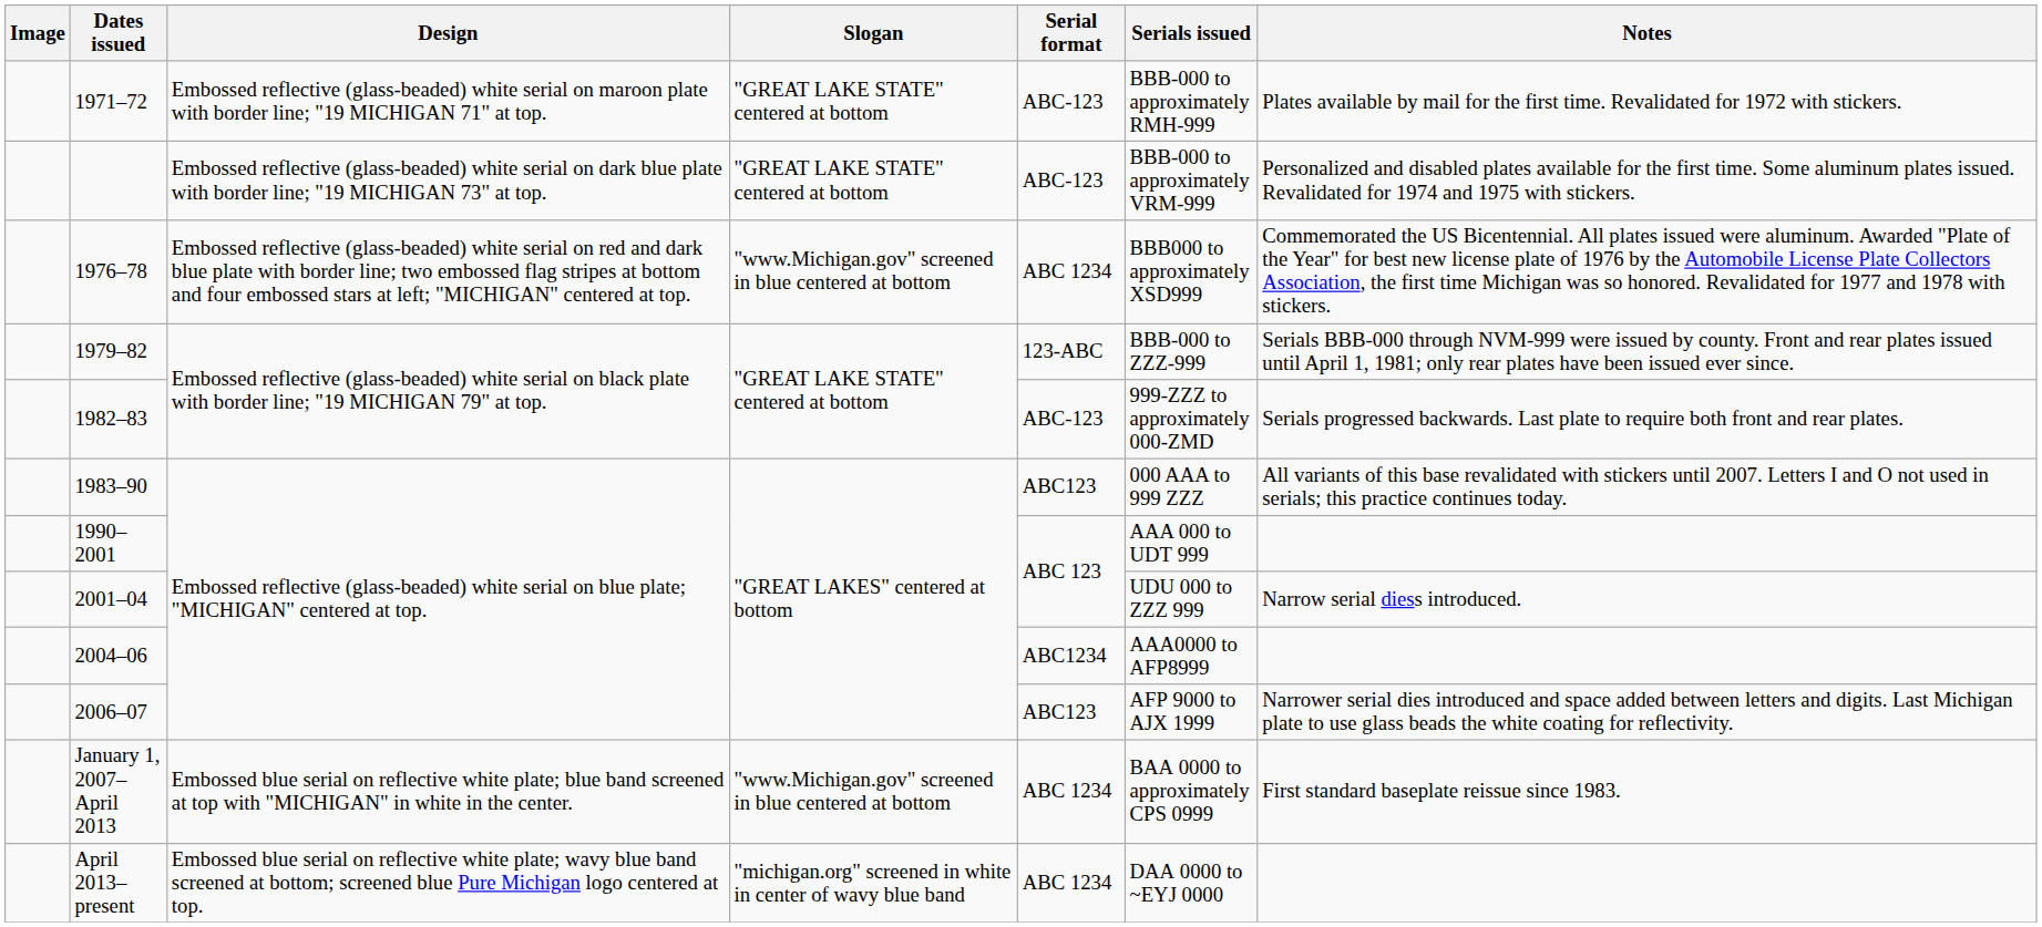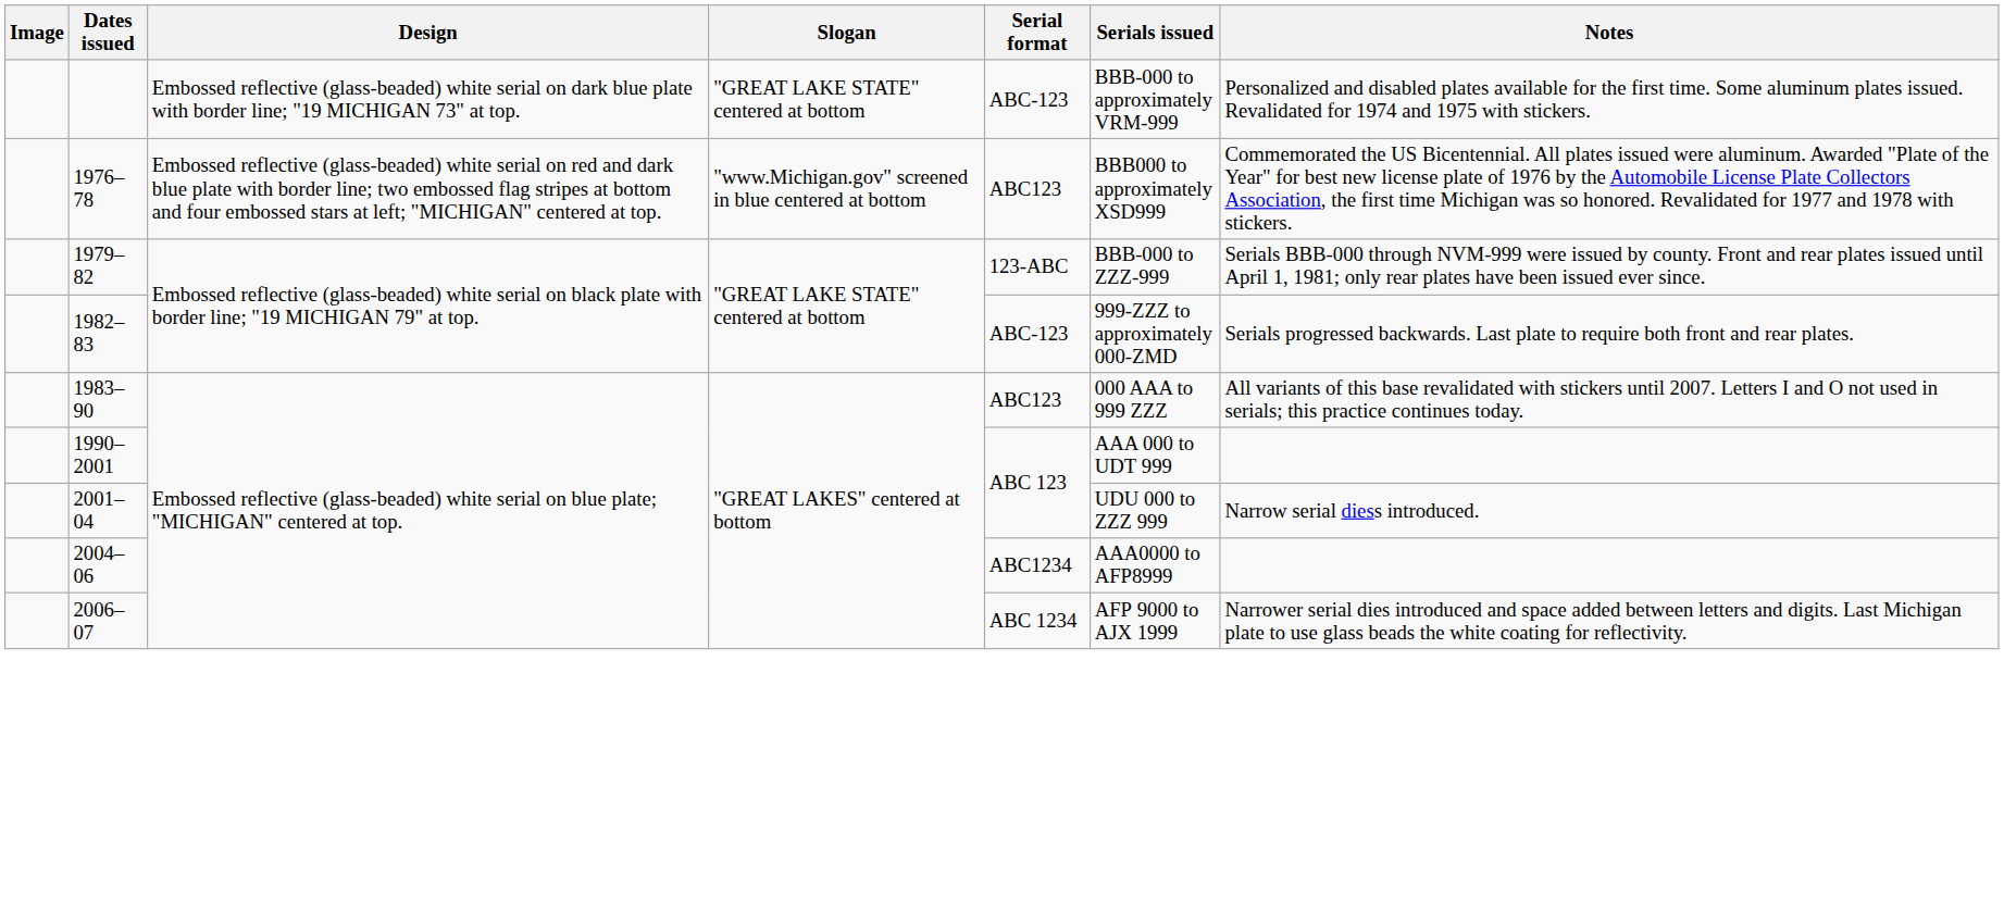 <table class="wikitable">
 <tr>
 <th>Image</th>
 <th>Dates issued</th>
 <th>Design</th>
 <th>Slogan</th>
 <th>Serial format</th>
 <th style="width:95px;">Serials issued</th>
 <th>Notes</th>
-</tr>
-<tr>
-<td></td>
-<td>1971–72</td>
-<td>Embossed reflective (glass-beaded) white serial on maroon plate with border line; "19 MICHIGAN 71" at top.</td>
-<td>"GREAT LAKE STATE" centered at bottom</td>
-<td>ABC-123</td>
-<td>BBB-000 to approximately RMH-999</td>
-<td>Plates available by mail for the first time. Revalidated for 1972 with stickers.</td>
 </tr>
 <tr>
 <td></td>
 <td></td>
 <td>Embossed reflective (glass-beaded) white serial on dark blue plate with border line; "19 MICHIGAN 73" at top.</td>
 <td>"GREAT LAKE STATE" centered at bottom</td>
 <td>ABC-123</td>
 <td>BBB-000 to approximately VRM-999</td>
 <td>Personalized and disabled plates available for the first time. Some aluminum plates issued. Revalidated for 1974 and 1975 with stickers.</td>
 </tr>
 <tr>
 <td></td>
 <td>1976–78</td>
 <td>Embossed reflective (glass-beaded) white serial on red and dark blue plate with border line; two embossed flag stripes at bottom and four embossed stars at left; "MICHIGAN" centered at top.</td>
 <td>"www.Michigan.gov" screened in blue centered at bottom</td>
-<td>ABC 1234</td>
+<td>ABC123</td>
 <td>BBB000 to approximately XSD999</td>
 <td>Commemorated the US Bicentennial. All plates issued were aluminum. Awarded "Plate of the Year" for best new license plate of 1976 by the <a href='#'>Automobile License Plate Collectors Association</a>, the first time Michigan was so honored. Revalidated for 1977 and 1978 with stickers.</td>
 </tr>
 <tr>
 <td></td>
 <td>1979–82</td>
 <td rowspan="2">Embossed reflective (glass-beaded) white serial on black plate with border line; "19 MICHIGAN 79" at top.</td>
 <td rowspan="2">"GREAT LAKE STATE" centered at bottom</td>
 <td>123-ABC</td>
 <td>BBB-000 to ZZZ-999</td>
 <td>Serials BBB-000 through NVM-999 were issued by county. Front and rear plates issued until April 1, 1981; only rear plates have been issued ever since.</td>
 </tr>
 <tr>
 <td></td>
 <td>1982–83</td>
 <td>ABC-123</td>
 <td>999-ZZZ to approximately 000-ZMD</td>
 <td>Serials progressed backwards. Last plate to require both front and rear plates.</td>
 </tr>
 <tr>
 <td></td>
 <td>1983–90</td>
 <td rowspan="5">Embossed reflective (glass-beaded) white serial on blue plate; "MICHIGAN" centered at top.</td>
 <td rowspan="5">"GREAT LAKES" centered at bottom</td>
 <td>ABC123</td>
 <td>000 AAA to 999 ZZZ</td>
 <td>All variants of this base revalidated with stickers until 2007. Letters I and O not used in serials; this practice continues today.</td>
 </tr>
 <tr>
 <td></td>
 <td>1990–2001</td>
 <td rowspan="2">ABC 123</td>
 <td>AAA 000 to UDT 999</td>
 <td></td>
 </tr>
 <tr>
 <td></td>
 <td>2001–04</td>
 <td>UDU 000 to ZZZ 999</td>
 <td>Narrow serial <a href='#'>dies</a>s introduced.</td>
 </tr>
 <tr>
 <td></td>
 <td>2004–06</td>
 <td>ABC1234</td>
 <td>AAA0000 to AFP8999</td>
 <td></td>
 </tr>
 <tr>
 <td></td>
 <td>2006–07</td>
-<td>ABC123</td>
+<td>ABC 1234</td>
 <td>AFP 9000 to AJX 1999</td>
 <td>Narrower serial dies introduced and space added between letters and digits. Last Michigan plate to use glass beads the white coating for reflectivity.</td>
 </tr>
-<tr>
-<td></td>
-<td>January 1, 2007–<br>April<br>2013</td>
-<td>Embossed blue serial on reflective white plate; blue band screened at top with "MICHIGAN" in white in the center.</td>
-<td>"www.Michigan.gov" screened in blue centered at bottom</td>
-<td>ABC 1234</td>
-<td>BAA 0000 to approximately CPS 0999</td>
-<td>First standard baseplate reissue since 1983.</td>
-</tr>
-<tr>
-<td></td>
-<td>April<br>2013–present</td>
-<td>Embossed blue serial on reflective white plate; wavy blue band screened at bottom; screened blue <a href='#'>Pure Michigan</a> logo centered at top.</td>
-<td>"michigan.org" screened in white in center of wavy blue band</td>
-<td>ABC 1234</td>
-<td>DAA 0000 to ~EYJ 0000 </td>
-<td></td>
-</tr>
 </table>
